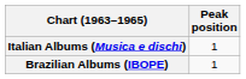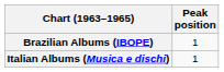 <table class="wikitable sortable plainrowheaders" style="text-align:center">
 <tr>
 <th scope="col">Chart (1963–1965)</th>
 <th scope="col">Peak<br>position</th>
 </tr>
 <tr>
+<th scope="row">Brazilian Albums (<a href='#'>IBOPE</a>)</th>
+<td>1</td>
+</tr>
+<tr>
 <th scope="row">Italian Albums (<em><a href='#'>Musica e dischi</a></em>)</th>
 <td>1</td>
 </tr>
-<tr>
-<th scope="row">Brazilian Albums (<a href='#'>IBOPE</a>)</th>
-<td>1</td>
-</tr>
 </table>
